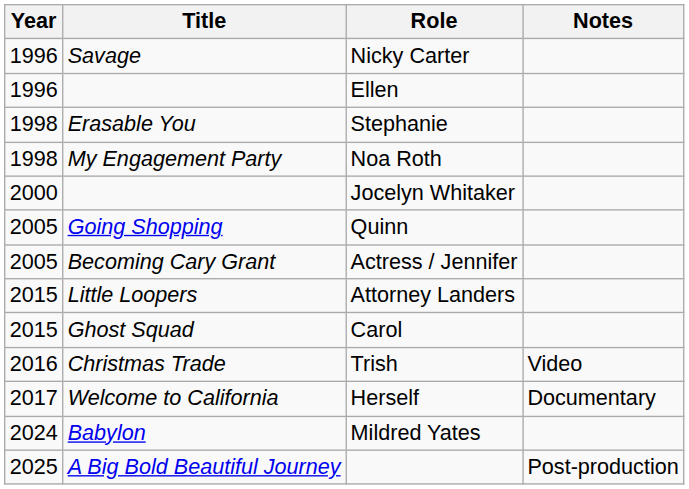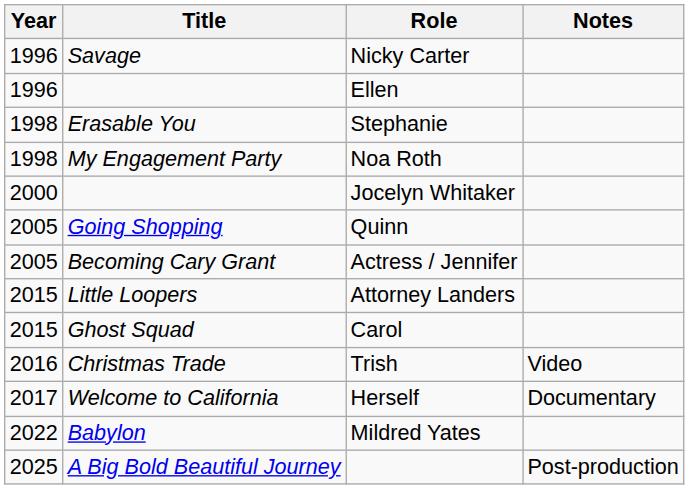 <table class="wikitable sortable">
 <tr>
 <th>Year</th>
 <th>Title</th>
 <th>Role</th>
 <th class="unsortable">Notes</th>
 </tr>
 <tr>
 <td>1996</td>
 <td><em>Savage</em></td>
 <td>Nicky Carter</td>
 <td></td>
 </tr>
 <tr>
 <td>1996</td>
 <td><em></em></td>
 <td>Ellen</td>
 <td></td>
 </tr>
 <tr>
 <td>1998</td>
 <td><em>Erasable You</em></td>
 <td>Stephanie</td>
 <td></td>
 </tr>
 <tr>
 <td>1998</td>
 <td><em>My Engagement Party</em></td>
 <td>Noa Roth</td>
 <td></td>
 </tr>
 <tr>
 <td>2000</td>
 <td><em></em></td>
 <td>Jocelyn Whitaker</td>
 <td></td>
 </tr>
 <tr>
 <td>2005</td>
 <td><em><a href='#'>Going Shopping</a></em></td>
 <td>Quinn</td>
 <td></td>
 </tr>
 <tr>
 <td>2005</td>
 <td><em>Becoming Cary Grant</em></td>
 <td>Actress / Jennifer</td>
 <td></td>
 </tr>
 <tr>
 <td>2015</td>
 <td><em>Little Loopers</em></td>
 <td>Attorney Landers</td>
 <td></td>
 </tr>
 <tr>
 <td>2015</td>
 <td><em>Ghost Squad</em></td>
 <td>Carol</td>
 <td></td>
 </tr>
 <tr>
 <td>2016</td>
 <td><em>Christmas Trade</em></td>
 <td>Trish</td>
 <td>Video</td>
 </tr>
 <tr>
 <td>2017</td>
 <td><em>Welcome to California</em></td>
 <td>Herself</td>
 <td>Documentary</td>
 </tr>
 <tr>
-<td>2024</td>
+<td>2022</td>
 <td><em><a href='#'>Babylon</a></em></td>
 <td>Mildred Yates</td>
 <td></td>
 </tr>
 <tr>
 <td>2025</td>
 <td><em><a href='#'>A Big Bold Beautiful Journey</a></em></td>
 <td></td>
 <td>Post-production</td>
 </tr>
 </table>
